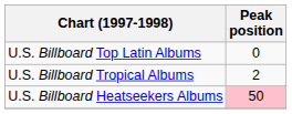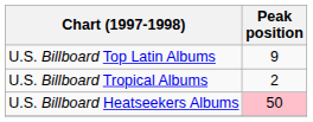 <table class="wikitable">
 <tr>
 <th align="left">Chart (1997-1998)</th>
 <th align="left">Peak<br>position</th>
 </tr>
 <tr>
 <td align="left">U.S. <em>Billboard</em> <a href='#'>Top Latin Albums</a></td>
-<td align="center">0</td>
+<td align="center">9</td>
 </tr>
 <tr>
 <td align="left">U.S. <em>Billboard</em> <a href='#'>Tropical Albums</a></td>
 <td align="center">2</td>
 </tr>
 <tr>
 <td align="left">U.S. <em>Billboard</em> <a href='#'>Heatseekers Albums</a></td>
 <td align="center" style="background: pink;">50</td>
 </tr>
 <tr>
 </tr>
 </table>
